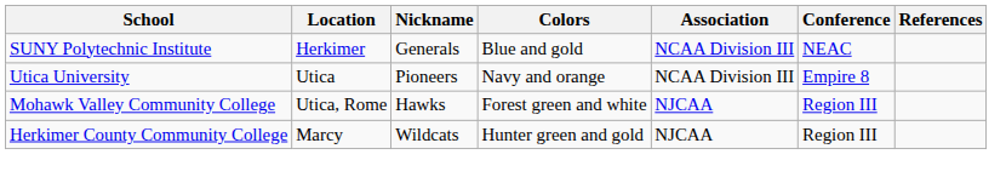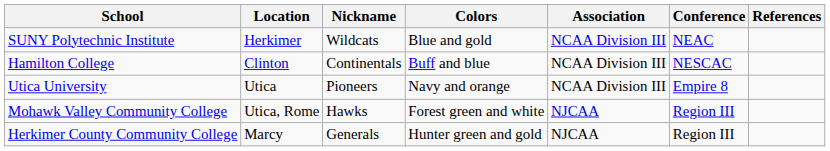 <table class="wikitable">
 <tr>
 <th>School</th>
 <th>Location</th>
 <th>Nickname</th>
 <th>Colors</th>
 <th>Association</th>
 <th>Conference</th>
 <th>References</th>
 </tr>
 <tr>
 <td><a href='#'>SUNY Polytechnic Institute</a></td>
 <td><a href='#'>Herkimer</a></td>
-<td>Generals</td>
+<td>Wildcats</td>
 <td>Blue and gold</td>
 <td><a href='#'>NCAA Division III</a></td>
 <td><a href='#'>NEAC</a></td>
+<td></td>
+</tr>
+<tr>
+<td><a href='#'>Hamilton College</a></td>
+<td><a href='#'>Clinton</a></td>
+<td>Continentals</td>
+<td><a href='#'>Buff</a> and blue</td>
+<td>NCAA Division III</td>
+<td><a href='#'>NESCAC</a></td>
 <td></td>
 </tr>
 <tr>
 <td><a href='#'>Utica University</a></td>
 <td>Utica</td>
 <td>Pioneers</td>
 <td>Navy and orange</td>
 <td>NCAA Division III</td>
 <td><a href='#'>Empire 8</a></td>
 <td></td>
 </tr>
 <tr>
 <td><a href='#'>Mohawk Valley Community College</a></td>
 <td>Utica, Rome</td>
 <td>Hawks</td>
 <td>Forest green and white</td>
 <td><a href='#'>NJCAA</a></td>
 <td><a href='#'>Region III</a></td>
 <td></td>
 </tr>
 <tr>
 <td><a href='#'>Herkimer County Community College</a></td>
 <td>Marcy</td>
-<td>Wildcats</td>
+<td>Generals</td>
 <td>Hunter green and gold</td>
 <td>NJCAA</td>
 <td>Region III</td>
 <td></td>
 </tr>
 </table>
